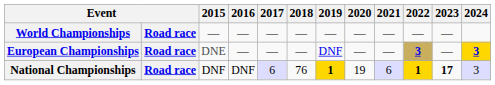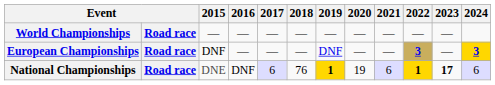 <table class="wikitable plainrowheaders">
 <tr>
 <th colspan="2" scope="col">Event</th>
 <th scope="col">2015</th>
 <th scope="col">2016</th>
 <th scope="col">2017</th>
 <th scope="col">2018</th>
 <th scope="col">2019</th>
 <th scope="col">2020</th>
 <th scope="col">2021</th>
 <th scope="col">2022</th>
 <th scope="col">2023</th>
 <th scope="col">2024</th>
 </tr>
 <tr style="text-align:center;">
 <th scope="row"> <a href='#'>World Championships</a></th>
 <th scope="row"><a href='#'>Road race</a></th>
 <td>—</td>
 <td>—</td>
 <td>—</td>
 <td>—</td>
 <td>—</td>
 <td>—</td>
 <td>—</td>
 <td>—</td>
 <td>—</td>
 <td></td>
 </tr>
 <tr style="text-align:center;">
 <th scope="row"> <a href='#'>European Championships</a></th>
 <th scope="row"><a href='#'>Road race</a></th>
-<td style="color:#4d4d4d;">DNE</td>
+<td>DNF</td>
 <td>—</td>
 <td>—</td>
 <td>—</td>
 <td><a href='#'>DNF</a></td>
 <td>—</td>
 <td>—</td>
 <td style="background:#C9AE5D;"><a href='#'><strong>3</strong></a></td>
 <td>—</td>
 <td style="background:gold;"><a href='#'><strong>3</strong></a></td>
 </tr>
 <tr style="text-align:center;">
 <th scope="row"> National Championships</th>
 <th scope="row"><a href='#'>Road race</a></th>
-<td>DNF</td>
+<td style="color:#4d4d4d;">DNE</td>
 <td>DNF</td>
 <td style="background:#ddf;">6</td>
 <td>76</td>
 <td style="background:gold;"><strong>1</strong></td>
 <td>19</td>
 <td style="background:#ddf;">6</td>
 <td style="background:gold;"><strong>1</strong></td>
 <td><strong>17</strong></td>
-<td style="background:#ddf;">3</td>
+<td style="background:#ddf;">6</td>
 </tr>
 </table>
